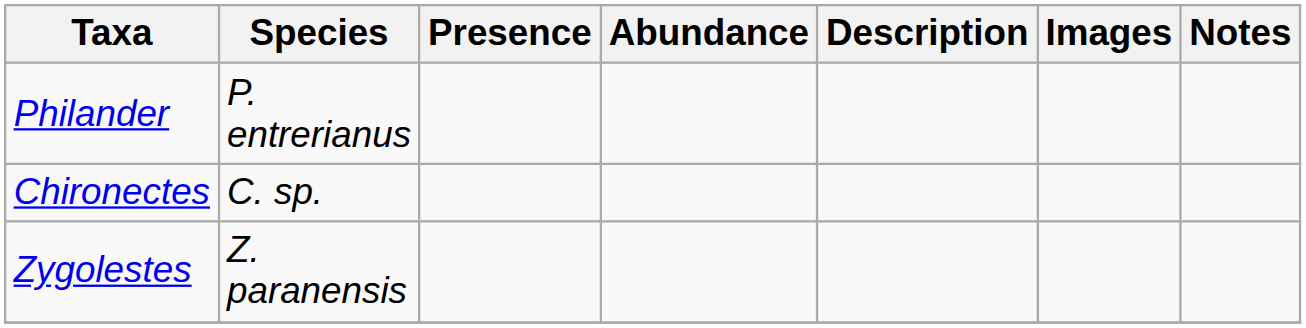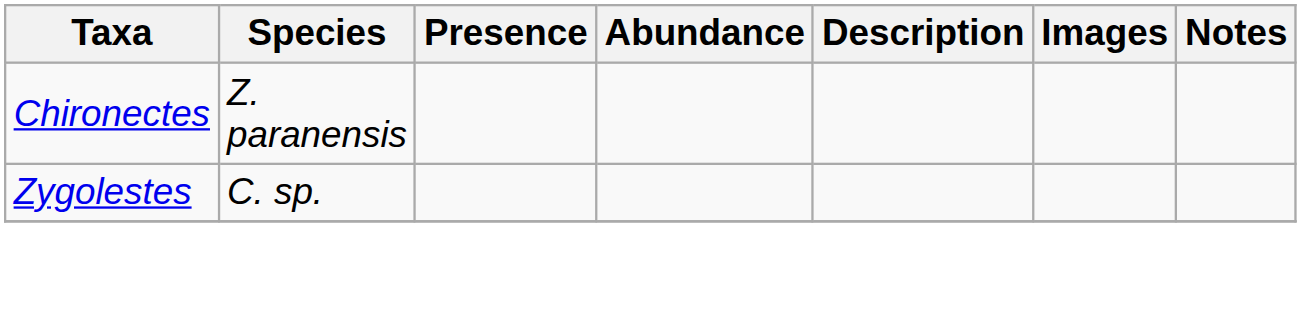 <table class="wikitable sortable" align="center" width="75%">
 <tr>
 <th>Taxa</th>
 <th>Species</th>
 <th>Presence</th>
 <th>Abundance</th>
 <th>Description</th>
 <th>Images</th>
 <th>Notes</th>
 </tr>
 <tr>
-<td><em><a href='#'>Philander</a></em></td>
-<td><em>P. entrerianus</em></td>
-<td></td>
-<td></td>
-<td></td>
-<td></td>
-<td></td>
-</tr>
-<tr>
 <td><em><a href='#'>Chironectes</a></em></td>
-<td><em>C. sp.</em></td>
+<td><em>Z. paranensis</em></td>
 <td></td>
 <td></td>
 <td></td>
 <td></td>
 <td></td>
 </tr>
 <tr>
 <td><em><a href='#'>Zygolestes</a></em></td>
-<td><em>Z. paranensis</em></td>
+<td><em>C. sp.</em></td>
 <td></td>
 <td></td>
 <td></td>
 <td></td>
 <td></td>
 </tr>
 <tr>
 </tr>
 </table>
